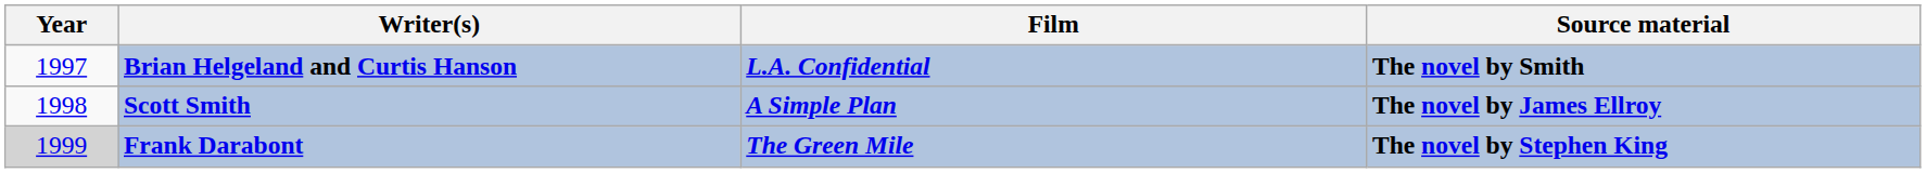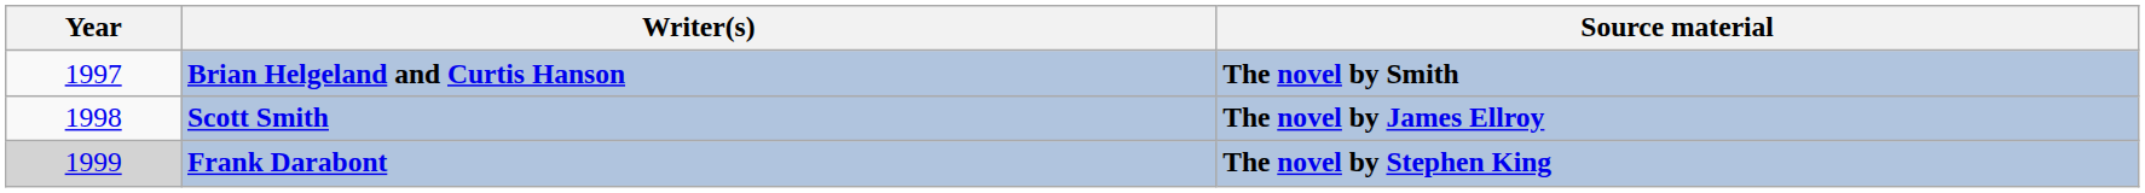 <table class="wikitable" width="95%" cellpadding="5">
 <tr>
 <th width="70"><strong>Year</strong></th>
 <th width="450"><strong>Writer(s)</strong></th>
-<th width="450"><strong>Film</strong></th>
 <th width="400"><strong>Source material</strong></th>
 </tr>
 <tr>
 <td style="text-align:center;"><a href='#'>1997</a></td>
 <td style="background:#B0C4DE;"><strong><a href='#'>Brian Helgeland</a> and <a href='#'>Curtis Hanson</a></strong></td>
-<td style="background:#B0C4DE;"><strong><em><a href='#'>L.A. Confidential</a></em></strong></td>
 <td style="background:#B0C4DE;"><strong>The <a href='#'>novel</a> by Smith</strong></td>
 </tr>
 <tr>
 <td style="text-align:center;"><a href='#'>1998</a></td>
 <td style="background:#B0C4DE;"><strong><a href='#'>Scott Smith</a></strong></td>
-<td style="background:#B0C4DE;"><strong><em><a href='#'>A Simple Plan</a></em></strong></td>
 <td style="background:#B0C4DE;"><strong>The <a href='#'>novel</a> by <a href='#'>James Ellroy</a></strong></td>
 </tr>
 <tr>
 <td style="background: lightgrey; text-align:center;"><a href='#'>1999</a></td>
 <td style="background:#B0C4DE;"><strong><a href='#'>Frank Darabont</a></strong></td>
-<td style="background:#B0C4DE;"><strong><em><a href='#'>The Green Mile</a></em></strong></td>
 <td style="background:#B0C4DE;"><strong>The <a href='#'>novel</a> by <a href='#'>Stephen King</a></strong></td>
 </tr>
 </table>
